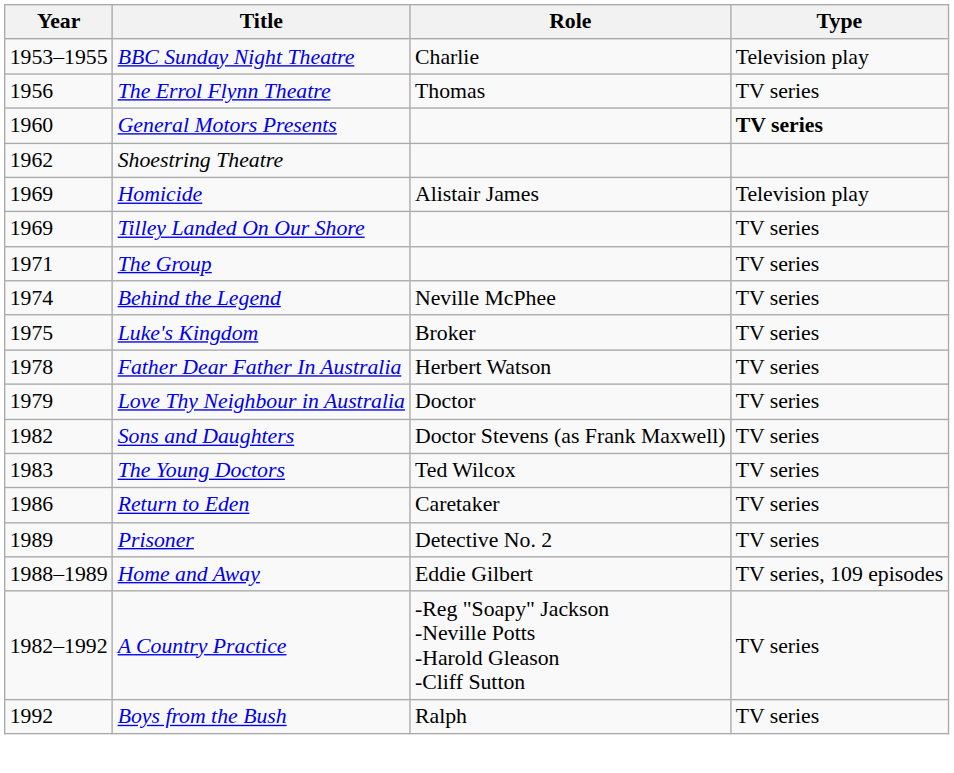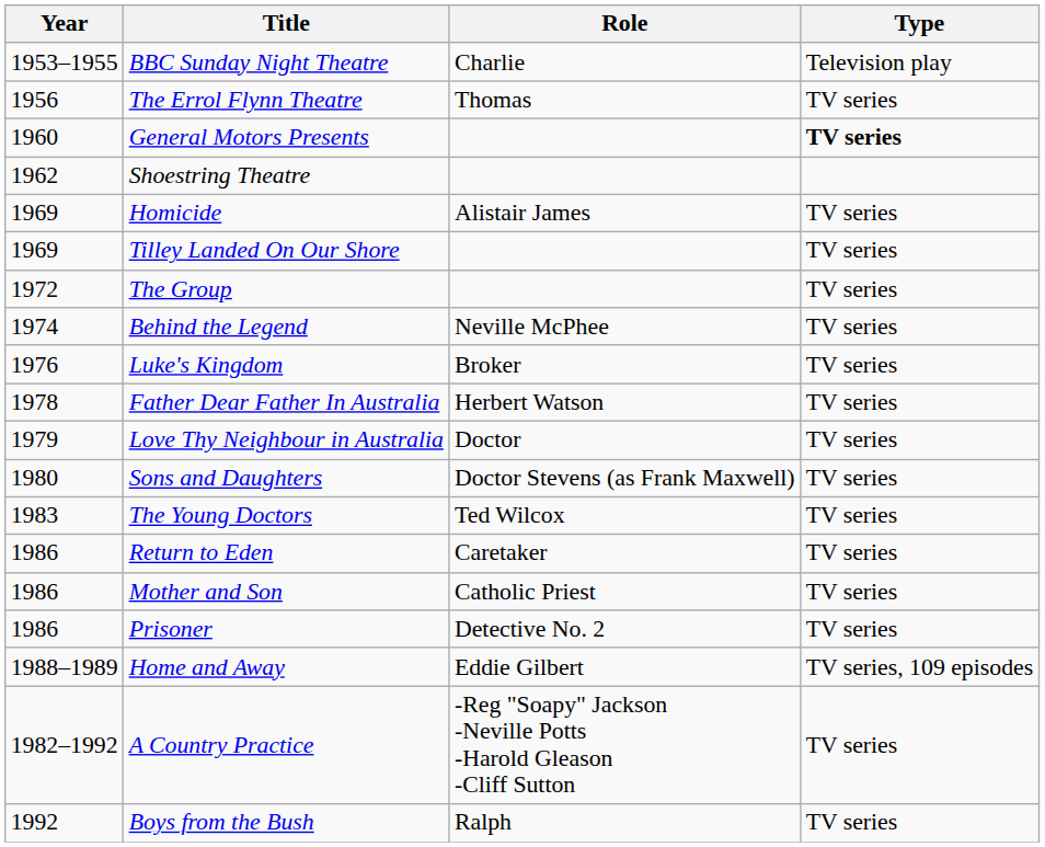 <table class="wikitable">
 <tr>
 <th>Year</th>
 <th>Title</th>
 <th>Role</th>
 <th>Type</th>
 </tr>
 <tr>
 <td>1953–1955</td>
 <td><em><a href='#'>BBC Sunday Night Theatre</a></em></td>
 <td>Charlie</td>
 <td>Television play</td>
 </tr>
 <tr>
 <td>1956</td>
 <td><em><a href='#'>The Errol Flynn Theatre</a></em></td>
 <td>Thomas</td>
 <td>TV series</td>
 </tr>
 <tr>
 <td>1960</td>
 <td><em><a href='#'>General Motors Presents</a></em></td>
 <td></td>
 <td><strong>TV series</strong></td>
 </tr>
 <tr>
 <td>1962</td>
 <td><em>Shoestring Theatre</em></td>
 <td></td>
 <td></td>
 </tr>
 <tr>
 <td>1969</td>
 <td><em><a href='#'>Homicide</a></em></td>
 <td>Alistair James</td>
-<td>Television play</td>
+<td>TV series</td>
 </tr>
 <tr>
 <td>1969</td>
 <td><em><a href='#'>Tilley Landed On Our Shore</a></em></td>
 <td></td>
 <td>TV series</td>
 </tr>
 <tr>
-<td>1971</td>
+<td>1972</td>
 <td><em><a href='#'>The Group</a></em></td>
 <td></td>
 <td>TV series</td>
 </tr>
 <tr>
 <td>1974</td>
 <td><em><a href='#'>Behind the Legend</a></em></td>
 <td>Neville McPhee</td>
 <td>TV series</td>
 </tr>
 <tr>
-<td>1975</td>
+<td>1976</td>
 <td><em><a href='#'>Luke's Kingdom</a></em></td>
 <td>Broker</td>
 <td>TV series</td>
 </tr>
 <tr>
 <td>1978</td>
 <td><em><a href='#'>Father Dear Father In Australia</a></em></td>
 <td>Herbert Watson</td>
 <td>TV series</td>
 </tr>
 <tr>
 <td>1979</td>
 <td><em><a href='#'>Love Thy Neighbour in Australia</a></em></td>
 <td>Doctor</td>
 <td>TV series</td>
 </tr>
 <tr>
-<td>1982</td>
+<td>1980</td>
 <td><em><a href='#'>Sons and Daughters</a></em></td>
 <td>Doctor Stevens (as Frank Maxwell)</td>
 <td>TV series</td>
 </tr>
 <tr>
 <td>1983</td>
 <td><em><a href='#'>The Young Doctors</a></em></td>
 <td>Ted Wilcox</td>
 <td>TV series</td>
 </tr>
 <tr>
 <td>1986</td>
 <td><em><a href='#'>Return to Eden</a></em></td>
 <td>Caretaker</td>
 <td>TV series</td>
 </tr>
 <tr>
-<td>1989</td>
+<td>1986</td>
+<td><em><a href='#'>Mother and Son</a></em></td>
+<td>Catholic Priest</td>
+<td>TV series</td>
+</tr>
+<tr>
+<td>1986</td>
 <td><em><a href='#'>Prisoner</a></em></td>
 <td>Detective No. 2</td>
 <td>TV series</td>
 </tr>
 <tr>
 <td>1988–1989</td>
 <td><em><a href='#'>Home and Away</a></em></td>
 <td>Eddie Gilbert</td>
 <td>TV series, 109 episodes</td>
 </tr>
 <tr>
 <td>1982–1992</td>
 <td><em><a href='#'>A Country Practice</a></em></td>
 <td>-Reg "Soapy" Jackson<br>-Neville Potts<br>-Harold Gleason<br>-Cliff Sutton</td>
 <td>TV series</td>
 </tr>
 <tr>
 <td>1992</td>
 <td><em><a href='#'>Boys from the Bush</a></em></td>
 <td>Ralph</td>
 <td>TV series</td>
 </tr>
 </table>
